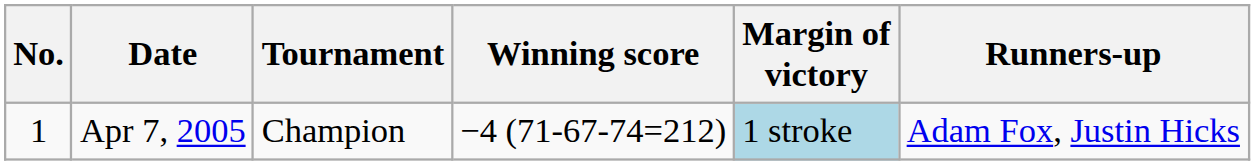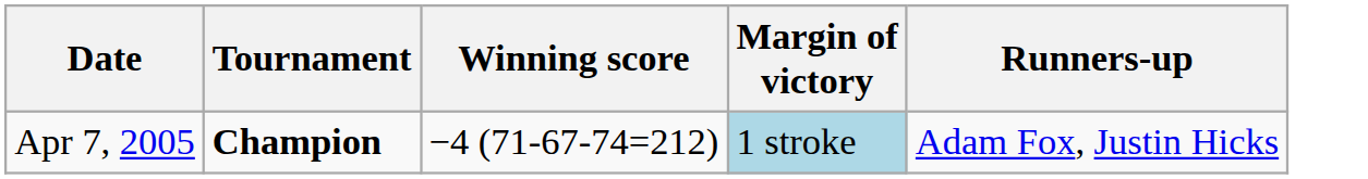 <table class="wikitable" style="font-size:95%;">
 <tr>
-<th>No.</th>
 <th>Date</th>
 <th>Tournament</th>
 <th>Winning score</th>
 <th>Margin of<br>victory</th>
 <th>Runners-up</th>
 </tr>
 <tr>
-<td align=center>1</td>
 <td align=right>Apr 7, <a href='#'>2005</a></td>
-<td>Champion</td>
+<td><strong>Champion</strong></td>
 <td>−4 (71-67-74=212)</td>
 <td style="background: lightblue;">1 stroke</td>
 <td> <a href='#'>Adam Fox</a>,  <a href='#'>Justin Hicks</a></td>
 </tr>
 </table>
